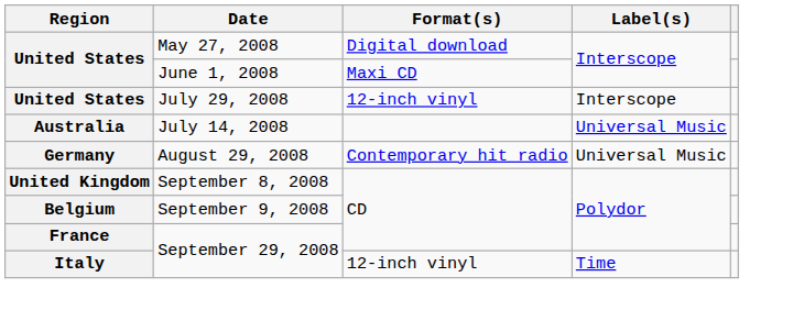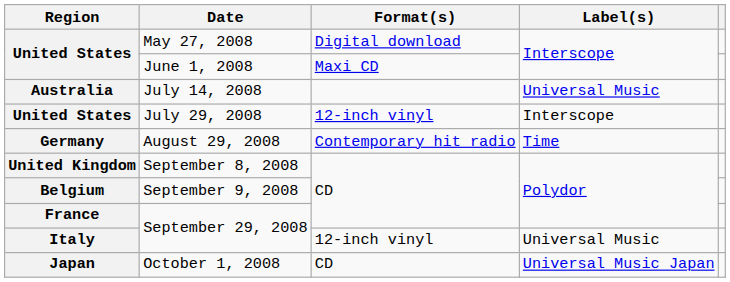 <table class="wikitable plainrowheaders">
 <tr>
 <th scope="col">Region</th>
 <th scope="col">Date</th>
 <th scope="col">Format(s)</th>
 <th scope="col">Label(s)</th>
 <th scope="col"></th>
 </tr>
 <tr>
 <th scope="row" rowspan="2">United States</th>
 <td>May 27, 2008</td>
 <td><a href='#'>Digital download</a></td>
 <td rowspan="2"><a href='#'>Interscope</a></td>
 <td></td>
 </tr>
 <tr>
 <td>June 1, 2008</td>
 <td><a href='#'>Maxi CD</a></td>
 <td></td>
 </tr>
 <tr>
+<th scope="row">Australia</th>
+<td>July 14, 2008</td>
+<td></td>
+<td><a href='#'>Universal Music</a></td>
+<td></td>
+</tr>
+<tr>
 <th scope="row">United States</th>
 <td>July 29, 2008</td>
 <td><a href='#'>12-inch vinyl</a></td>
 <td>Interscope</td>
 <td></td>
 </tr>
 <tr>
-<th scope="row">Australia</th>
-<td>July 14, 2008</td>
-<td></td>
-<td><a href='#'>Universal Music</a></td>
-<td></td>
-</tr>
-<tr>
 <th scope="row">Germany</th>
 <td>August 29, 2008</td>
 <td><a href='#'>Contemporary hit radio</a></td>
-<td>Universal Music</td>
+<td><a href='#'>Time</a></td>
 <td></td>
 </tr>
 <tr>
 <th scope="row">United Kingdom</th>
 <td>September 8, 2008</td>
 <td rowspan="3">CD</td>
 <td rowspan="3"><a href='#'>Polydor</a></td>
 <td></td>
 </tr>
 <tr>
 <th scope="row">Belgium</th>
 <td>September 9, 2008</td>
 <td></td>
 </tr>
 <tr>
 <th scope="row">France</th>
 <td rowspan="2">September 29, 2008</td>
 <td></td>
 </tr>
 <tr>
 <th scope="row">Italy</th>
 <td>12-inch vinyl</td>
-<td><a href='#'>Time</a></td>
+<td>Universal Music</td>
+<td></td>
+</tr>
+<tr>
+<th scope="row">Japan</th>
+<td>October 1, 2008</td>
+<td>CD</td>
+<td><a href='#'>Universal Music Japan</a></td>
 <td></td>
 </tr>
 </table>
